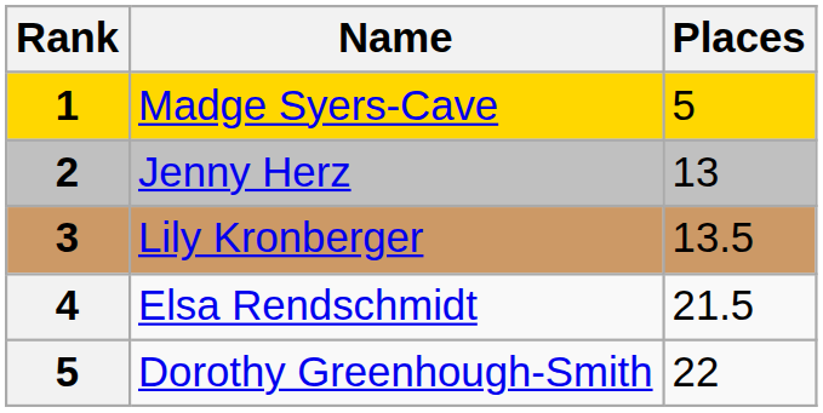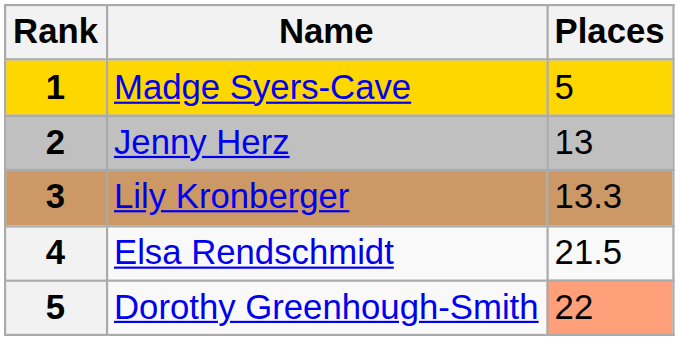 <table class="wikitable">
 <tr>
 <th>Rank</th>
 <th>Name</th>
 <th>Places</th>
 </tr>
 <tr bgcolor=gold>
 <td align=center><strong>1</strong></td>
 <td> <a href='#'>Madge Syers-Cave</a></td>
 <td>5</td>
 </tr>
 <tr bgcolor=silver>
 <td align=center><strong>2</strong></td>
 <td> <a href='#'>Jenny Herz</a></td>
 <td>13</td>
 </tr>
 <tr bgcolor=cc9966>
 <td align=center><strong>3</strong></td>
 <td> <a href='#'>Lily Kronberger</a></td>
-<td>13.5</td>
+<td>13.3</td>
 </tr>
 <tr>
 <th>4</th>
 <td> <a href='#'>Elsa Rendschmidt</a></td>
 <td>21.5</td>
 </tr>
 <tr>
 <th>5</th>
 <td> <a href='#'>Dorothy Greenhough-Smith</a></td>
-<td>22</td>
+<td style="background: lightsalmon;">22</td>
 </tr>
 </table>
